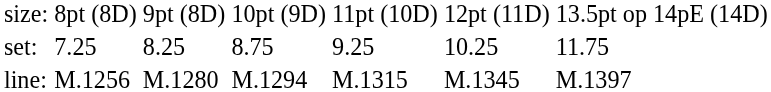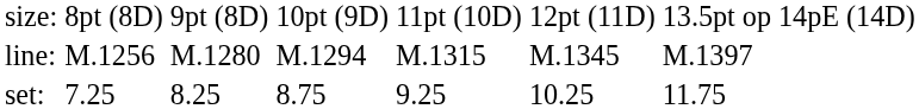 <table style="margin-left:40px;">
 <tr>
 <td>size:</td>
 <td>8pt (8D)</td>
 <td>9pt (8D)</td>
 <td>10pt (9D)</td>
 <td>11pt (10D)</td>
 <td>12pt (11D)</td>
 <td>13.5pt op 14pE (14D)</td>
 </tr>
 <tr>
+<td>line:</td>
+<td>M.1256</td>
+<td>M.1280</td>
+<td>M.1294</td>
+<td>M.1315</td>
+<td>M.1345</td>
+<td>M.1397</td>
+</tr>
+<tr>
 <td>set:</td>
 <td>7.25</td>
 <td>8.25</td>
 <td>8.75</td>
 <td>9.25</td>
 <td>10.25</td>
 <td>11.75</td>
 </tr>
-<tr>
-<td>line:</td>
-<td>M.1256</td>
-<td>M.1280</td>
-<td>M.1294</td>
-<td>M.1315</td>
-<td>M.1345</td>
-<td>M.1397</td>
-</tr>
 </table>
